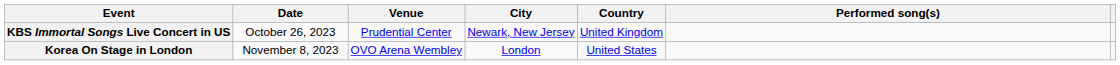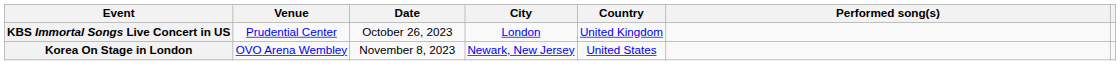 <table class="wikitable plainrowheaders" style="text-align:center;">
 <tr>
 <th scope="col">Event</th>
+<th scope="col">Venue</th>
 <th scope="col" width="150">Date</th>
-<th scope="col">Venue</th>
 <th scope="col">City</th>
 <th scope="col">Country</th>
 <th scope="col" style="width:40%">Performed song(s)</th>
 <th scope="col" class="unsortable"></th>
 </tr>
 <tr>
 <th scope="row">KBS <em>Immortal Songs</em> Live Concert in US</th>
+<td><a href='#'>Prudential Center</a></td>
 <td>October 26, 2023</td>
-<td><a href='#'>Prudential Center</a></td>
-<td><a href='#'>Newark, New Jersey</a></td>
+<td><a href='#'>London</a></td>
 <td><a href='#'>United Kingdom</a></td>
 <td rowspan="1"></td>
 <td style="text-align:center;"></td>
 </tr>
 <tr>
 <th scope="row">Korea On Stage in London</th>
+<td><a href='#'>OVO Arena Wembley</a></td>
 <td>November 8, 2023</td>
-<td><a href='#'>OVO Arena Wembley</a></td>
-<td><a href='#'>London</a></td>
+<td><a href='#'>Newark, New Jersey</a></td>
 <td><a href='#'>United States</a></td>
 <td rowspan="1"></td>
 <td style="text-align:center;"></td>
 </tr>
 </table>
